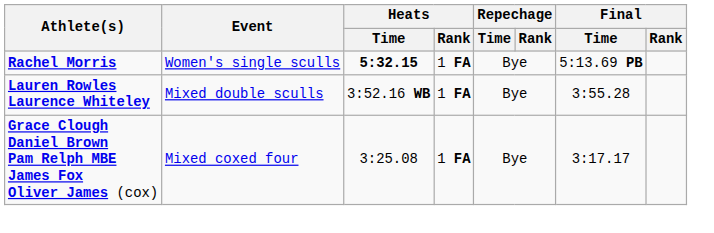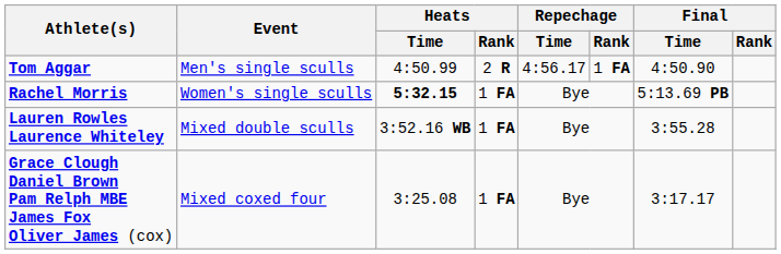 <table class="wikitable" style="font-size:90%">
 <tr>
 <th rowspan="2">Athlete(s)</th>
 <th rowspan="2">Event</th>
 <th colspan="2">Heats</th>
 <th colspan="2">Repechage</th>
 <th colspan="2">Final</th>
 </tr>
 <tr>
 <th>Time</th>
 <th>Rank</th>
 <th>Time</th>
 <th>Rank</th>
 <th>Time</th>
 <th>Rank</th>
+</tr>
+<tr align=center>
+<td align=left><strong><a href='#'>Tom Aggar</a></strong></td>
+<td align=left><a href='#'>Men's single sculls</a></td>
+<td>4:50.99</td>
+<td>2 <strong>R</strong></td>
+<td>4:56.17</td>
+<td>1 <strong>FA</strong></td>
+<td>4:50.90</td>
+<td></td>
 </tr>
 <tr align=center>
 <td align=left><strong><a href='#'>Rachel Morris</a></strong></td>
 <td align=left><a href='#'>Women's single sculls</a></td>
 <td><strong>5:32.15</strong></td>
 <td>1 <strong>FA</strong></td>
 <td colspan="2">Bye</td>
 <td>5:13.69 <strong>PB</strong></td>
 <td></td>
 </tr>
 <tr align=center>
 <td align=left><strong><a href='#'>Lauren Rowles</a> <br> <a href='#'>Laurence Whiteley</a></strong></td>
 <td align=left><a href='#'>Mixed double sculls</a></td>
 <td>3:52.16 <strong>WB</strong></td>
 <td>1 <strong>FA</strong></td>
 <td colspan="2">Bye</td>
 <td>3:55.28</td>
 <td></td>
 </tr>
 <tr align=center>
 <td align=left><strong><a href='#'>Grace Clough</a><br> <a href='#'>Daniel Brown</a><br> <a href='#'>Pam Relph MBE</a><br> <a href='#'>James Fox</a> <br> <a href='#'>Oliver James</a></strong> (cox)</td>
 <td align=left><a href='#'>Mixed coxed four</a></td>
 <td>3:25.08</td>
 <td>1 <strong>FA</strong></td>
 <td colspan="2">Bye</td>
 <td>3:17.17</td>
 <td></td>
 </tr>
 </table>
